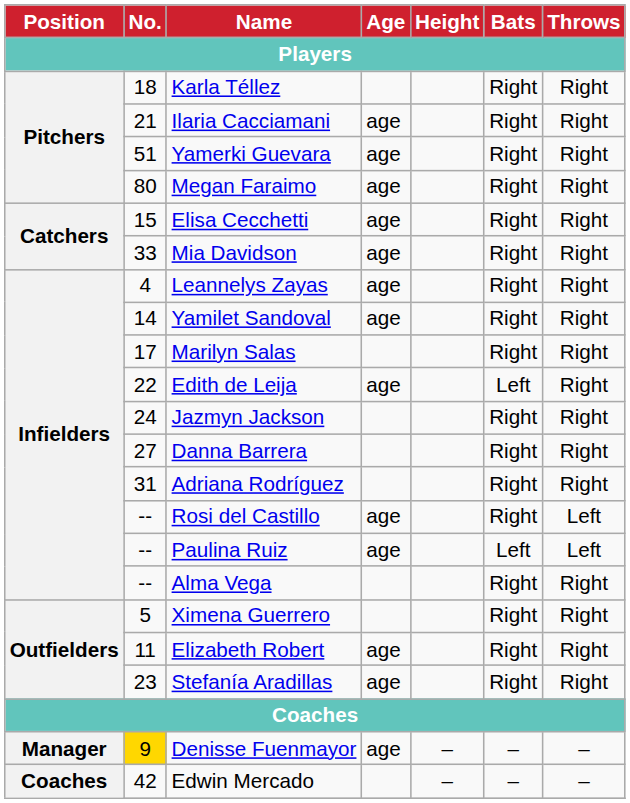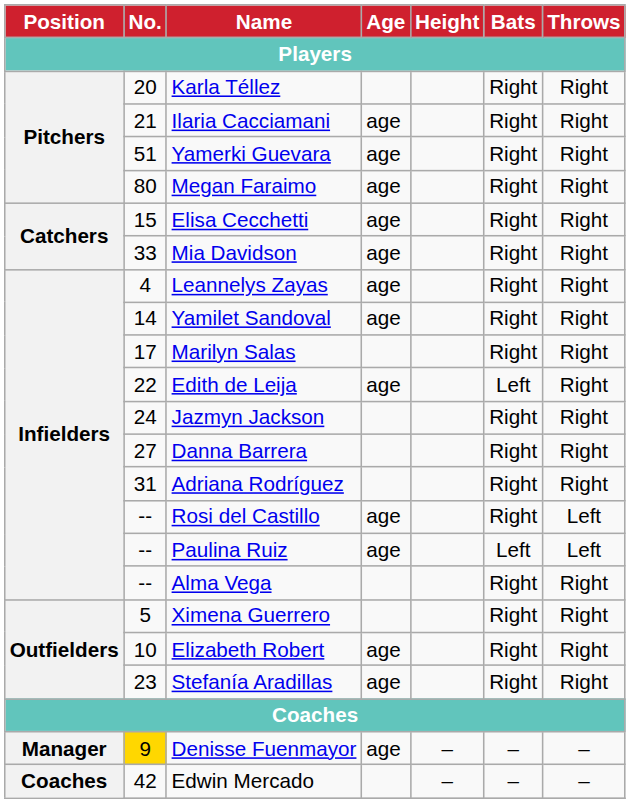 <table class="wikitable" style="font-size:smaller">
 <tr>
 <th style="background-color:#CF202E; color:#FFFFFF;">Position</th>
 <th style="background-color:#CF202E; color:#FFFFFF;">No.</th>
 <th style="background-color:#CF202E; color:#FFFFFF;">Name</th>
 <th style="background-color:#CF202E; color:#FFFFFF;">Age</th>
 <th style="background-color:#CF202E; color:#FFFFFF;">Height</th>
 <th style="background-color:#CF202E; color:#FFFFFF;">Bats</th>
 <th style="background-color:#CF202E; color:#FFFFFF;">Throws</th>
 </tr>
 <tr>
 <th colspan="8" style="background-color:#61C5BC; color:#FFFFFF;">Players</th>
 </tr>
 <tr>
 <th rowspan="4">Pitchers</th>
-<td align="center">18</td>
+<td align="center">20</td>
 <td> <a href='#'>Karla Téllez</a></td>
 <td></td>
 <td></td>
 <td align="center">Right</td>
 <td align="center">Right</td>
 </tr>
 <tr>
 <td align="center">21</td>
 <td> <a href='#'>Ilaria Cacciamani</a></td>
 <td>age </td>
 <td></td>
 <td align="center">Right</td>
 <td align="center">Right</td>
 </tr>
 <tr>
 <td align="center">51</td>
 <td> <a href='#'>Yamerki Guevara</a></td>
 <td>age </td>
 <td></td>
 <td align="center">Right</td>
 <td align="center">Right</td>
 </tr>
 <tr>
 <td align="center">80</td>
 <td> <a href='#'>Megan Faraimo</a></td>
 <td>age </td>
 <td></td>
 <td align="center">Right</td>
 <td align="center">Right</td>
 </tr>
 <tr>
 <th rowspan="2">Catchers</th>
 <td align="center">15</td>
 <td> <a href='#'>Elisa Cecchetti</a></td>
 <td>age </td>
 <td></td>
 <td align="center">Right</td>
 <td align="center">Right</td>
 </tr>
 <tr>
 <td align="center">33</td>
 <td> <a href='#'>Mia Davidson</a></td>
 <td>age </td>
 <td></td>
 <td align="center">Right</td>
 <td align="center">Right</td>
 </tr>
 <tr>
 <th rowspan="10">Infielders</th>
 <td align="center">4</td>
 <td> <a href='#'>Leannelys Zayas</a></td>
 <td>age </td>
 <td></td>
 <td align="center">Right</td>
 <td align="center">Right</td>
 </tr>
 <tr>
 <td align="center">14</td>
 <td> <a href='#'>Yamilet Sandoval</a></td>
 <td>age </td>
 <td></td>
 <td align="center">Right</td>
 <td align="center">Right</td>
 </tr>
 <tr>
 <td align="center">17</td>
 <td> <a href='#'>Marilyn Salas</a></td>
 <td></td>
 <td></td>
 <td align="center">Right</td>
 <td align="center">Right</td>
 </tr>
 <tr>
 <td align="center">22</td>
 <td> <a href='#'>Edith de Leija</a></td>
 <td>age </td>
 <td></td>
 <td align="center">Left</td>
 <td align="center">Right</td>
 </tr>
 <tr>
 <td align="center">24</td>
 <td> <a href='#'>Jazmyn Jackson</a></td>
 <td></td>
 <td></td>
 <td align="center">Right</td>
 <td align="center">Right</td>
 </tr>
 <tr>
 <td align="center">27</td>
 <td> <a href='#'>Danna Barrera</a></td>
 <td></td>
 <td></td>
 <td align="center">Right</td>
 <td align="center">Right</td>
 </tr>
 <tr>
 <td align="center">31</td>
 <td> <a href='#'>Adriana Rodríguez</a></td>
 <td></td>
 <td></td>
 <td align="center">Right</td>
 <td align="center">Right</td>
 </tr>
 <tr>
 <td align="center">--</td>
 <td> <a href='#'>Rosi del Castillo</a></td>
 <td>age </td>
 <td></td>
 <td align="center">Right</td>
 <td align="center">Left</td>
 </tr>
 <tr>
 <td align="center">--</td>
 <td> <a href='#'>Paulina Ruiz</a></td>
 <td>age </td>
 <td></td>
 <td align="center">Left</td>
 <td align="center">Left</td>
 </tr>
 <tr>
 <td align="center">--</td>
 <td> <a href='#'>Alma Vega</a></td>
 <td></td>
 <td></td>
 <td align="center">Right</td>
 <td align="center">Right</td>
 </tr>
 <tr>
 <th rowspan="3">Outfielders</th>
 <td align="center">5</td>
 <td> <a href='#'>Ximena Guerrero</a></td>
 <td></td>
 <td></td>
 <td align="center">Right</td>
 <td align="center">Right</td>
 </tr>
 <tr>
-<td align="center">11</td>
+<td align="center">10</td>
 <td> <a href='#'>Elizabeth Robert</a></td>
 <td>age </td>
 <td></td>
 <td align="center">Right</td>
 <td align="center">Right</td>
 </tr>
 <tr>
 <td align="center">23</td>
 <td> <a href='#'>Stefanía Aradillas</a></td>
 <td>age </td>
 <td></td>
 <td align="center">Right</td>
 <td align="center">Right</td>
 </tr>
 <tr>
 <th colspan="8" style="background-color:#61C5BC; color:#FFFFFF;">Coaches</th>
 </tr>
 <tr>
 <th>Manager</th>
 <td align="center" style="background: gold;">9</td>
 <td> <a href='#'>Denisse Fuenmayor</a></td>
 <td>age </td>
 <td align="center">–</td>
 <td align="center">–</td>
 <td align="center">–</td>
 </tr>
 <tr>
 <th rowspan="3">Coaches</th>
 <td align="center">42</td>
 <td> Edwin Mercado</td>
 <td></td>
 <td align="center">–</td>
 <td align="center">–</td>
 <td align="center">–</td>
 </tr>
 <tr>
 </tr>
 </table>
